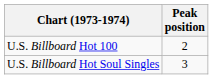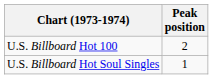 <table class="wikitable">
 <tr>
 <th>Chart (1973-1974)</th>
 <th>Peak<br>position</th>
 </tr>
 <tr>
 <td>U.S. <em>Billboard</em> <a href='#'>Hot 100</a></td>
 <td align="center">2</td>
 </tr>
 <tr>
 <td>U.S. <em>Billboard</em> <a href='#'>Hot Soul Singles</a></td>
-<td align="center">3</td>
+<td align="center">1</td>
 </tr>
 </table>
